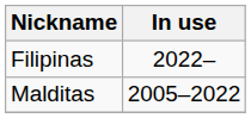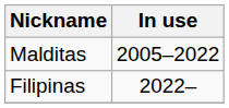 <table class="wikitable floatright">
 <tr>
 <th>Nickname</th>
 <th>In use</th>
 </tr>
 <tr>
+<td>Malditas</td>
+<td align=center>2005–2022</td>
+</tr>
+<tr>
 <td>Filipinas</td>
 <td align=center>2022–</td>
 </tr>
 <tr>
-<td>Malditas</td>
-<td align=center>2005–2022</td>
-</tr>
-<tr>
 </tr>
 </table>
